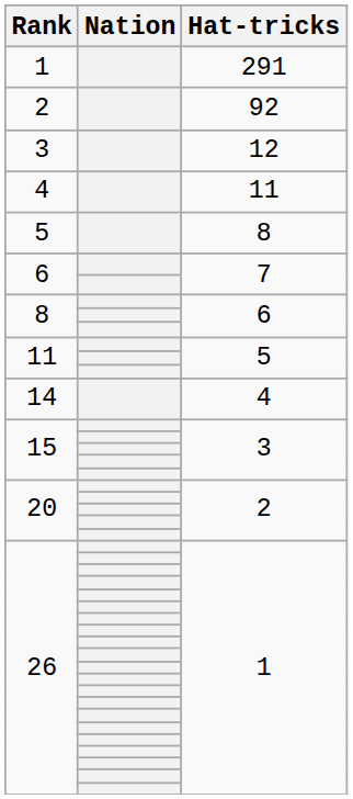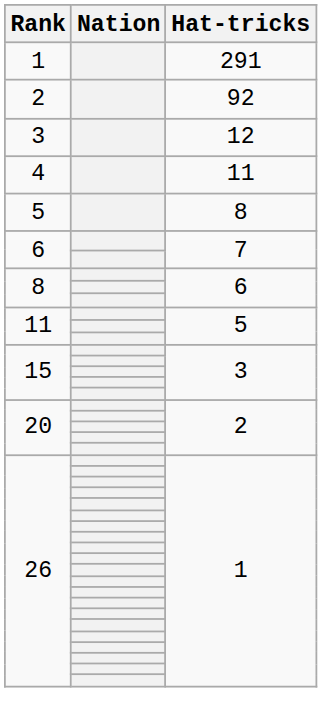 <table class="wikitable plainrowheaders" style="text-align:center">
 <tr>
 <th scope="col">Rank</th>
 <th scope="col">Nation</th>
 <th scope="col">Hat-tricks</th>
 </tr>
 <tr>
 <td>1</td>
 <th scope="row"></th>
 <td>291</td>
 </tr>
 <tr>
 <td>2</td>
 <th scope="row"></th>
 <td>92</td>
 </tr>
 <tr>
 <td>3</td>
 <th scope="row"></th>
 <td>12</td>
 </tr>
 <tr>
 <td>4</td>
 <th scope="row"></th>
 <td>11</td>
 </tr>
 <tr>
 <td>5</td>
 <th scope="row"></th>
 <td>8</td>
 </tr>
 <tr>
 <td style="border-top:1px solid silver" rowspan="2">6</td>
 <th scope="row"></th>
 <td rowspan="2">7</td>
 </tr>
 <tr>
 <th scope="row"></th>
 </tr>
 <tr>
 <td style="border-top:1px solid silver" rowspan="3">8</td>
 <th scope="row"></th>
 <td rowspan="3">6</td>
 </tr>
 <tr>
 <th scope="row"></th>
 </tr>
 <tr>
 <th scope="row"></th>
 </tr>
 <tr>
 <td style="border-top:1px solid silver" rowspan="3">11</td>
 <th scope="row"></th>
 <td rowspan="3">5</td>
 </tr>
 <tr>
 <th scope="row"></th>
 </tr>
 <tr>
 <th scope="row"></th>
-</tr>
-<tr>
-<td style="border-top:1px solid silver">14</td>
-<th scope="row"></th>
-<td>4</td>
 </tr>
 <tr>
 <td style="border-top:1px solid silver" rowspan="5">15</td>
 <th scope="row"></th>
 <td rowspan="5">3</td>
 </tr>
 <tr>
 <th scope="row"></th>
 </tr>
 <tr>
 <th scope="row"></th>
 </tr>
 <tr>
 <th scope="row"></th>
 </tr>
 <tr>
 <th scope="row"></th>
 </tr>
 <tr>
 <td style="border-top:1px solid silver" rowspan="5">20</td>
 <th scope="row"></th>
 <td rowspan="5">2</td>
 </tr>
 <tr>
 <th scope="row"></th>
 </tr>
 <tr>
 <th scope="row"></th>
 </tr>
 <tr>
 <th scope="row"></th>
 </tr>
 <tr>
 <th scope="row"></th>
 </tr>
 <tr>
 <td style="border-top:1px solid silver" rowspan="21">26</td>
 <th scope="row"></th>
 <td rowspan="21">1</td>
 </tr>
 <tr>
 <th scope="row"></th>
 </tr>
 <tr>
 <th scope="row"></th>
 </tr>
 <tr>
 <th scope="row"></th>
 </tr>
 <tr>
 <th scope="row"></th>
 </tr>
 <tr>
 <th scope="row"></th>
 </tr>
 <tr>
 <th scope="row"></th>
 </tr>
 <tr>
 <th scope="row"></th>
 </tr>
 <tr>
 <th scope="row"></th>
 </tr>
 <tr>
 <th scope="row"></th>
 </tr>
 <tr>
 <th scope="row"></th>
 </tr>
 <tr>
 <th scope="row"></th>
 </tr>
 <tr>
 <th scope="row"></th>
 </tr>
 <tr>
 <th scope="row"></th>
 </tr>
 <tr>
 <th scope="row"></th>
 </tr>
 <tr>
 <th scope="row"></th>
 </tr>
 <tr>
 <th scope="row"></th>
 </tr>
 <tr>
 <th scope="row"></th>
 </tr>
 <tr>
 <th scope="row"></th>
 </tr>
 <tr>
 <th scope="row"></th>
 </tr>
 <tr>
 <th scope="row"></th>
 </tr>
 </table>
